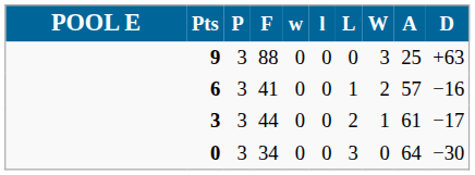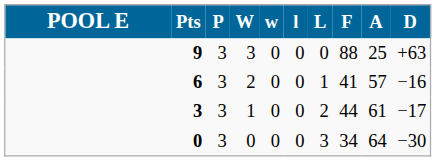 <table align=center cellpadding="3" cellspacing="0" style="background: #f9f9f9; border: 1px #aaa solid; border-collapse: collapse; font-size: 95%;" width=350>
 <tr bgcolor=#006699 style="color:white;">
 <th width=34% style=font-size:120%><strong>POOL E</strong></th>
 <th width=5%>Pts</th>
 <th width=5%>P</th>
-<th width=5%>F</th>
+<th width=5%>W</th>
 <th width=5%>w</th>
 <th width=5%>l</th>
 <th width=5%>L</th>
-<th width=5%>W</th>
+<th width=5%>F</th>
 <th width=5%>A</th>
 <th width=5%>D</th>
 </tr>
 <tr align=right>
 <td align=left></td>
 <td><strong>9</strong></td>
 <td>3</td>
-<td>88</td>
+<td>3</td>
 <td>0</td>
 <td>0</td>
 <td>0</td>
-<td>3</td>
+<td>88</td>
 <td>25</td>
 <td>+63</td>
 </tr>
 <tr align=right>
 <td align=left></td>
 <td><strong>6</strong></td>
 <td>3</td>
-<td>41</td>
+<td>2</td>
 <td>0</td>
 <td>0</td>
 <td>1</td>
-<td>2</td>
+<td>41</td>
 <td>57</td>
 <td>−16</td>
 </tr>
 <tr align=right>
 <td align=left></td>
 <td><strong>3</strong></td>
 <td>3</td>
-<td>44</td>
+<td>1</td>
 <td>0</td>
 <td>0</td>
 <td>2</td>
-<td>1</td>
+<td>44</td>
 <td>61</td>
 <td>−17</td>
 </tr>
 <tr align=right>
 <td align=left></td>
 <td><strong>0</strong></td>
 <td>3</td>
-<td>34</td>
+<td>0</td>
 <td>0</td>
 <td>0</td>
 <td>3</td>
-<td>0</td>
+<td>34</td>
 <td>64</td>
 <td>−30</td>
 </tr>
 </table>
